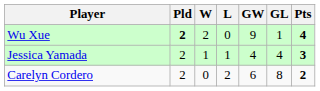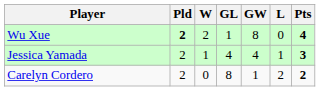 <table class="wikitable" style="text-align:center">
 <tr>
 <th width=200>Player</th>
 <th width=20>Pld</th>
 <th width=20>W</th>
+<th width=20>GL</th>
+<th width=20>GW</th>
 <th width=20>L</th>
-<th width=20>GW</th>
-<th width=20>GL</th>
 <th width=20>Pts</th>
 </tr>
 <tr bgcolor="ccffcc">
 <td style="text-align:left;"> <a href='#'>Wu Xue</a></td>
 <td><strong>2</strong></td>
 <td>2</td>
+<td>1</td>
+<td>8</td>
 <td>0</td>
-<td>9</td>
-<td>1</td>
 <td><strong>4</strong></td>
 </tr>
 <tr bgcolor="ccffcc">
 <td style="text-align:left;"> <a href='#'>Jessica Yamada</a></td>
 <td>2</td>
 <td>1</td>
-<td>1</td>
 <td>4</td>
 <td>4</td>
+<td>1</td>
 <td><strong>3</strong></td>
 </tr>
 <tr>
 <td style="text-align:left;"> <a href='#'>Carelyn Cordero</a></td>
 <td>2</td>
 <td>0</td>
+<td>8</td>
+<td>1</td>
 <td>2</td>
-<td>6</td>
-<td>8</td>
 <td><strong>2</strong></td>
 </tr>
 </table>
